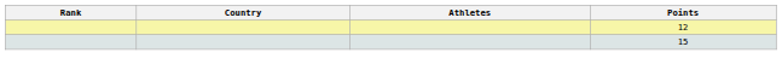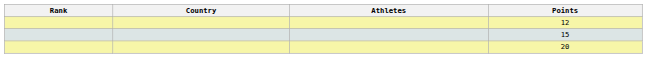 <table class="wikitable" width=65% style="font-size:90%; text-align:center;">
 <tr>
 <th>Rank</th>
 <th>Country</th>
 <th>Athletes</th>
 <th>Points</th>
 </tr>
 <tr bgcolor="#F7F6A8">
 <td></td>
 <td align=left></td>
 <td></td>
 <td>12</td>
 </tr>
 <tr bgcolor="#DCE5E5">
 <td></td>
 <td align=left></td>
 <td></td>
 <td>15</td>
 </tr>
+<tr bgcolor="#F7F6A8">
+<td></td>
+<td align=left></td>
+<td></td>
+<td>20</td>
+</tr>
 </table>
